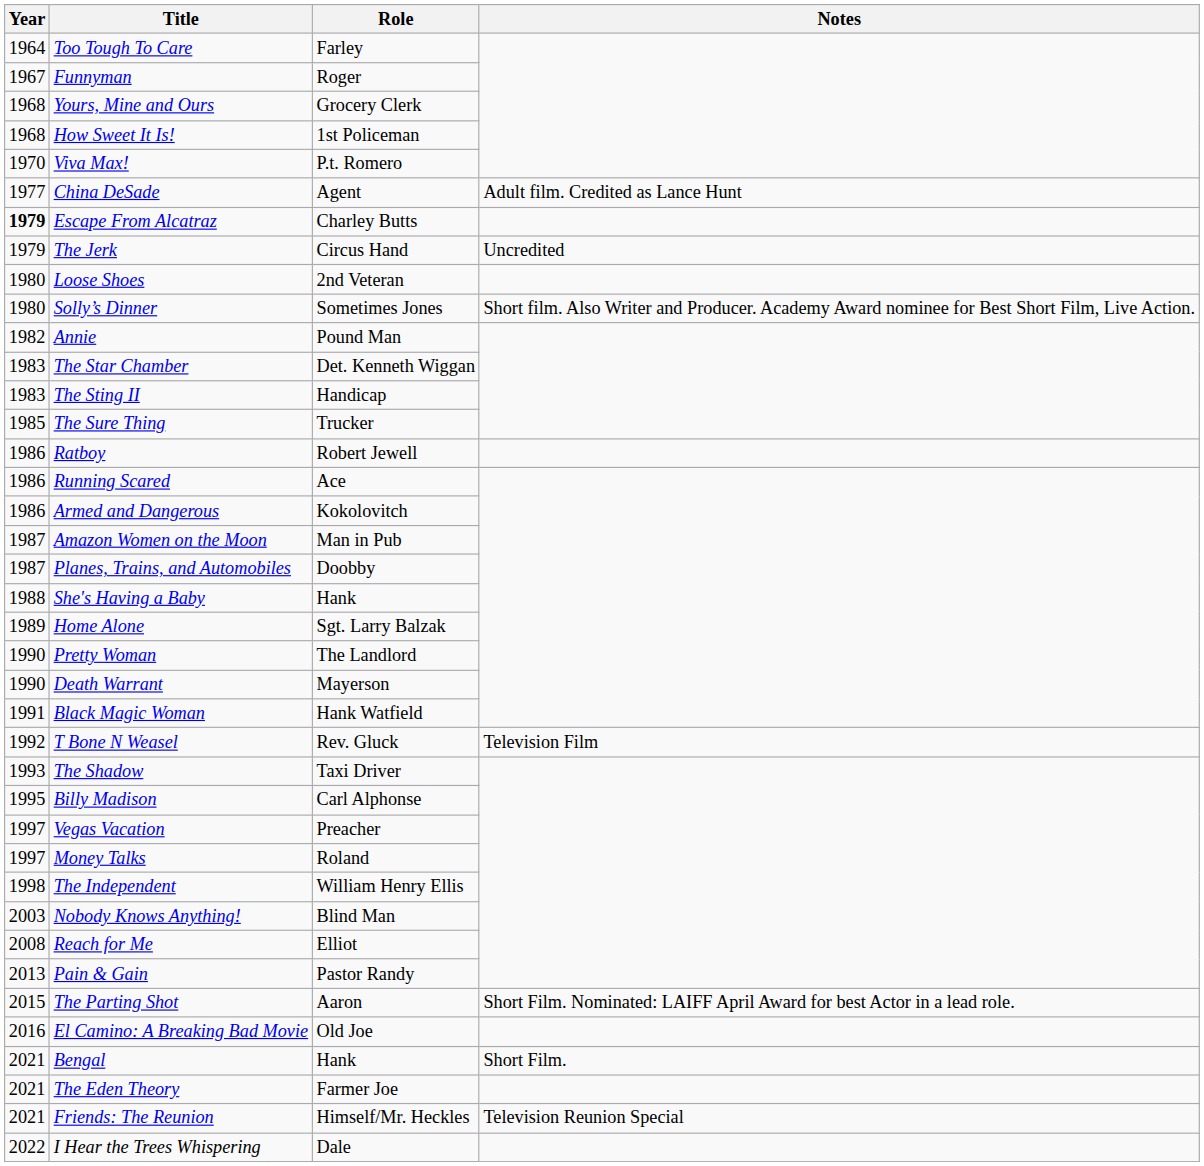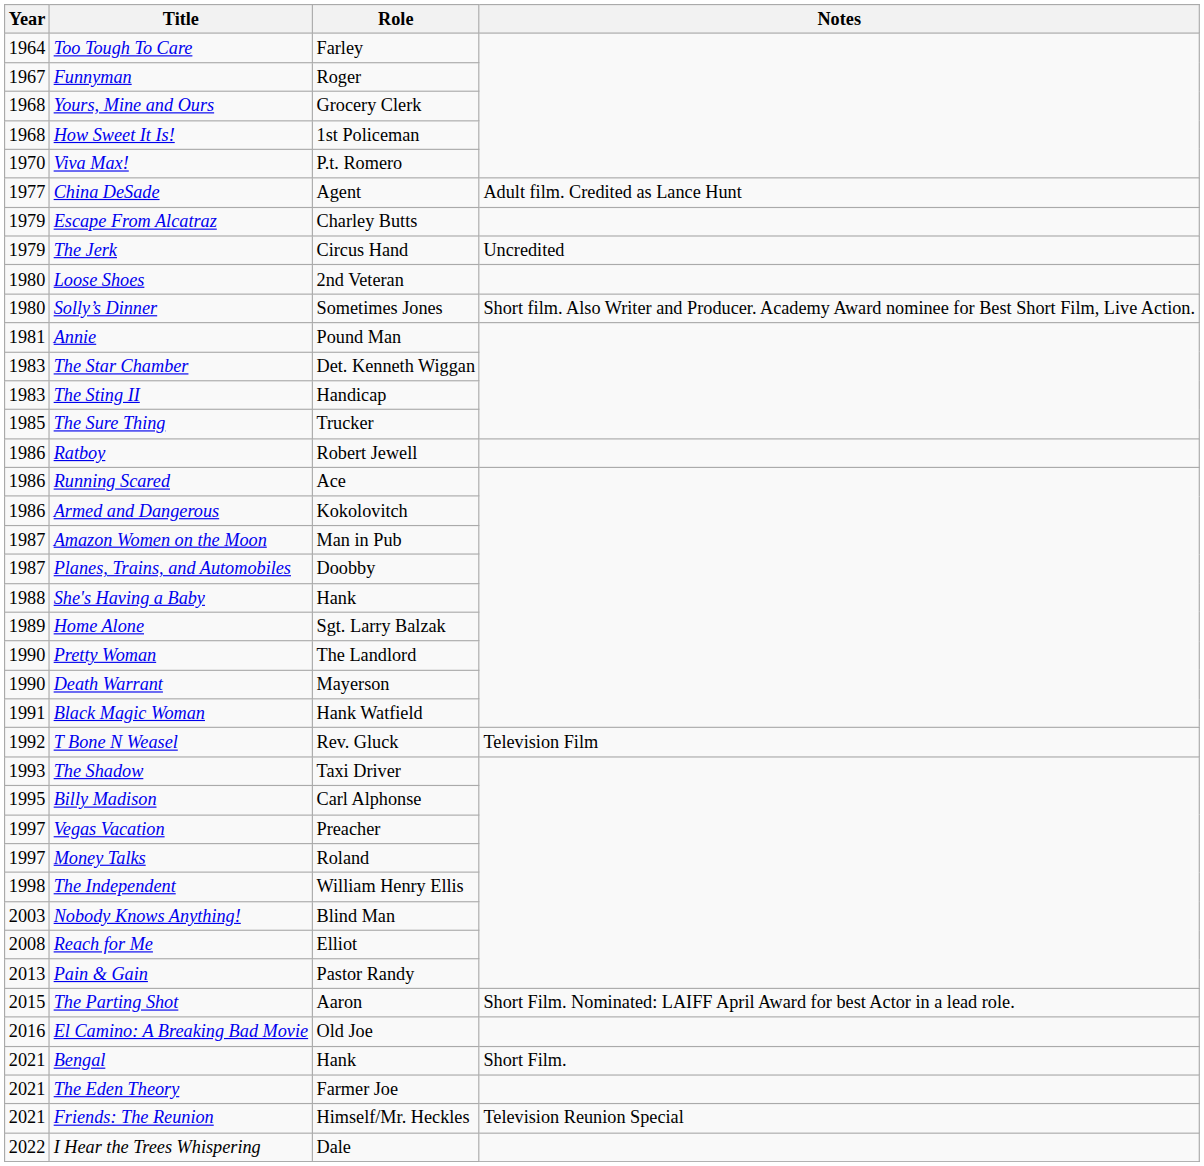 <table class="wikitable sortable">
 <tr>
 <th>Year</th>
 <th>Title</th>
 <th>Role</th>
 <th class="unsortable">Notes</th>
 </tr>
 <tr>
 <td>1964</td>
 <td><em><a href='#'>Too Tough To Care</a></em></td>
 <td>Farley</td>
 </tr>
 <tr>
 <td>1967</td>
 <td><a href='#'><em>Funnyman</em></a></td>
 <td>Roger</td>
 </tr>
 <tr>
 <td>1968</td>
 <td><em><a href='#'>Yours, Mine and Ours</a></em></td>
 <td>Grocery Clerk</td>
 </tr>
 <tr>
 <td>1968</td>
 <td><em><a href='#'>How Sweet It Is!</a></em></td>
 <td>1st Policeman</td>
 </tr>
 <tr>
 <td>1970</td>
 <td><em><a href='#'>Viva Max!</a></em></td>
 <td>P.t. Romero</td>
 </tr>
 <tr>
 <td>1977</td>
 <td><em><a href='#'>China DeSade</a></em></td>
 <td>Agent</td>
 <td>Adult film. Credited as Lance Hunt</td>
 </tr>
 <tr>
-<td><strong>1979</strong></td>
+<td>1979</td>
 <td><a href='#'><em>Escape From Alcatraz</em></a></td>
 <td>Charley Butts</td>
 </tr>
 <tr>
 <td>1979</td>
 <td><em><a href='#'>The Jerk</a></em></td>
 <td>Circus Hand</td>
 <td>Uncredited</td>
 </tr>
 <tr>
 <td>1980</td>
 <td><em><a href='#'>Loose Shoes</a></em></td>
 <td>2nd Veteran</td>
 </tr>
 <tr>
 <td>1980</td>
 <td><em><a href='#'>Solly’s Dinner</a></em></td>
 <td>Sometimes Jones</td>
 <td>Short film. Also Writer and Producer. Academy Award nominee for Best Short Film, Live Action.</td>
 </tr>
 <tr>
-<td>1982</td>
+<td>1981</td>
 <td><a href='#'><em>Annie</em></a></td>
 <td>Pound Man</td>
 </tr>
 <tr>
 <td>1983</td>
 <td><em><a href='#'>The Star Chamber</a></em></td>
 <td>Det. Kenneth Wiggan</td>
 </tr>
 <tr>
 <td>1983</td>
 <td><em><a href='#'>The Sting II</a></em></td>
 <td>Handicap</td>
 </tr>
 <tr>
 <td>1985</td>
 <td><em><a href='#'>The Sure Thing</a></em></td>
 <td>Trucker</td>
 </tr>
 <tr>
 <td>1986</td>
 <td><em><a href='#'>Ratboy</a></em></td>
 <td>Robert Jewell</td>
 <td></td>
 </tr>
 <tr>
 <td>1986</td>
 <td><a href='#'><em>Running Scared</em></a></td>
 <td>Ace</td>
 </tr>
 <tr>
 <td>1986</td>
 <td><a href='#'><em>Armed and Dangerous</em></a></td>
 <td>Kokolovitch</td>
 </tr>
 <tr>
 <td>1987</td>
 <td><em><a href='#'>Amazon Women on the Moon</a></em></td>
 <td>Man in Pub</td>
 </tr>
 <tr>
 <td>1987</td>
 <td><em><a href='#'>Planes, Trains, and Automobiles</a></em></td>
 <td>Doobby</td>
 </tr>
 <tr>
 <td>1988</td>
 <td><em><a href='#'>She's Having a Baby</a></em></td>
 <td>Hank</td>
 </tr>
 <tr>
 <td>1989</td>
 <td><em><a href='#'>Home Alone</a></em></td>
 <td>Sgt. Larry Balzak</td>
 </tr>
 <tr>
 <td>1990</td>
 <td><em><a href='#'>Pretty Woman</a></em></td>
 <td>The Landlord</td>
 </tr>
 <tr>
 <td>1990</td>
 <td><em><a href='#'>Death Warrant</a></em></td>
 <td>Mayerson</td>
 </tr>
 <tr>
 <td>1991</td>
 <td><em><a href='#'>Black Magic Woman</a></em></td>
 <td>Hank Watfield</td>
 </tr>
 <tr>
 <td>1992</td>
 <td><em><a href='#'>T Bone N Weasel</a></em></td>
 <td>Rev. Gluck</td>
 <td>Television Film</td>
 </tr>
 <tr>
 <td>1993</td>
 <td><em><a href='#'>The Shadow</a></em></td>
 <td>Taxi Driver</td>
 </tr>
 <tr>
 <td>1995</td>
 <td><em><a href='#'>Billy Madison</a></em></td>
 <td>Carl Alphonse</td>
 </tr>
 <tr>
 <td>1997</td>
 <td><em><a href='#'>Vegas Vacation</a></em></td>
 <td>Preacher</td>
 </tr>
 <tr>
 <td>1997</td>
 <td><a href='#'><em>Money Talks</em></a></td>
 <td>Roland</td>
 </tr>
 <tr>
 <td>1998</td>
 <td><a href='#'><em>The Independent</em></a></td>
 <td>William Henry Ellis</td>
 </tr>
 <tr>
 <td>2003</td>
 <td><em><a href='#'>Nobody Knows Anything!</a></em></td>
 <td>Blind Man</td>
 </tr>
 <tr>
 <td>2008</td>
 <td><em><a href='#'>Reach for Me</a></em></td>
 <td>Elliot</td>
 </tr>
 <tr>
 <td>2013</td>
 <td><em><a href='#'>Pain & Gain</a></em></td>
 <td>Pastor Randy</td>
 </tr>
 <tr>
 <td>2015</td>
 <td><em><a href='#'>The Parting Shot</a></em></td>
 <td>Aaron</td>
 <td>Short Film. Nominated: LAIFF April Award for best Actor in a lead role.</td>
 </tr>
 <tr>
 <td>2016</td>
 <td><em><a href='#'>El Camino: A Breaking Bad Movie</a></em></td>
 <td>Old Joe</td>
 </tr>
 <tr>
 <td>2021</td>
 <td><em><a href='#'>Bengal</a></em></td>
 <td>Hank</td>
 <td>Short Film.</td>
 </tr>
 <tr>
 <td>2021</td>
 <td><em><a href='#'>The Eden Theory</a></em></td>
 <td>Farmer Joe</td>
 </tr>
 <tr>
 <td>2021</td>
 <td><em><a href='#'>Friends: The Reunion</a></em></td>
 <td>Himself/Mr. Heckles</td>
 <td>Television Reunion Special</td>
 </tr>
 <tr>
 <td>2022</td>
 <td><em>I Hear the Trees Whispering</em></td>
 <td>Dale</td>
 </tr>
 <tr>
 </tr>
 </table>
